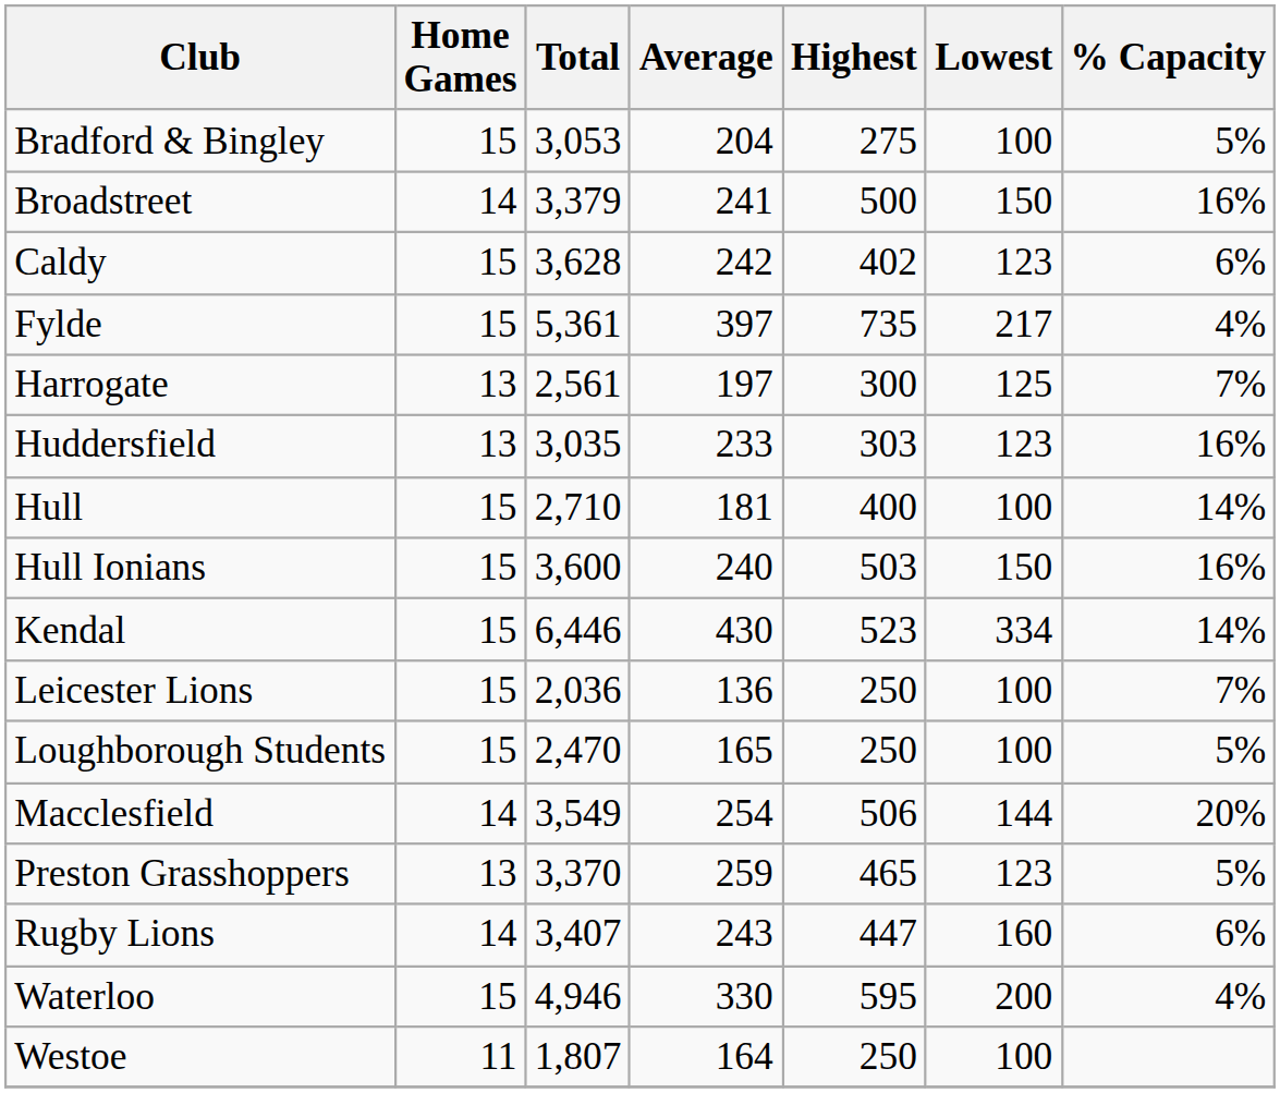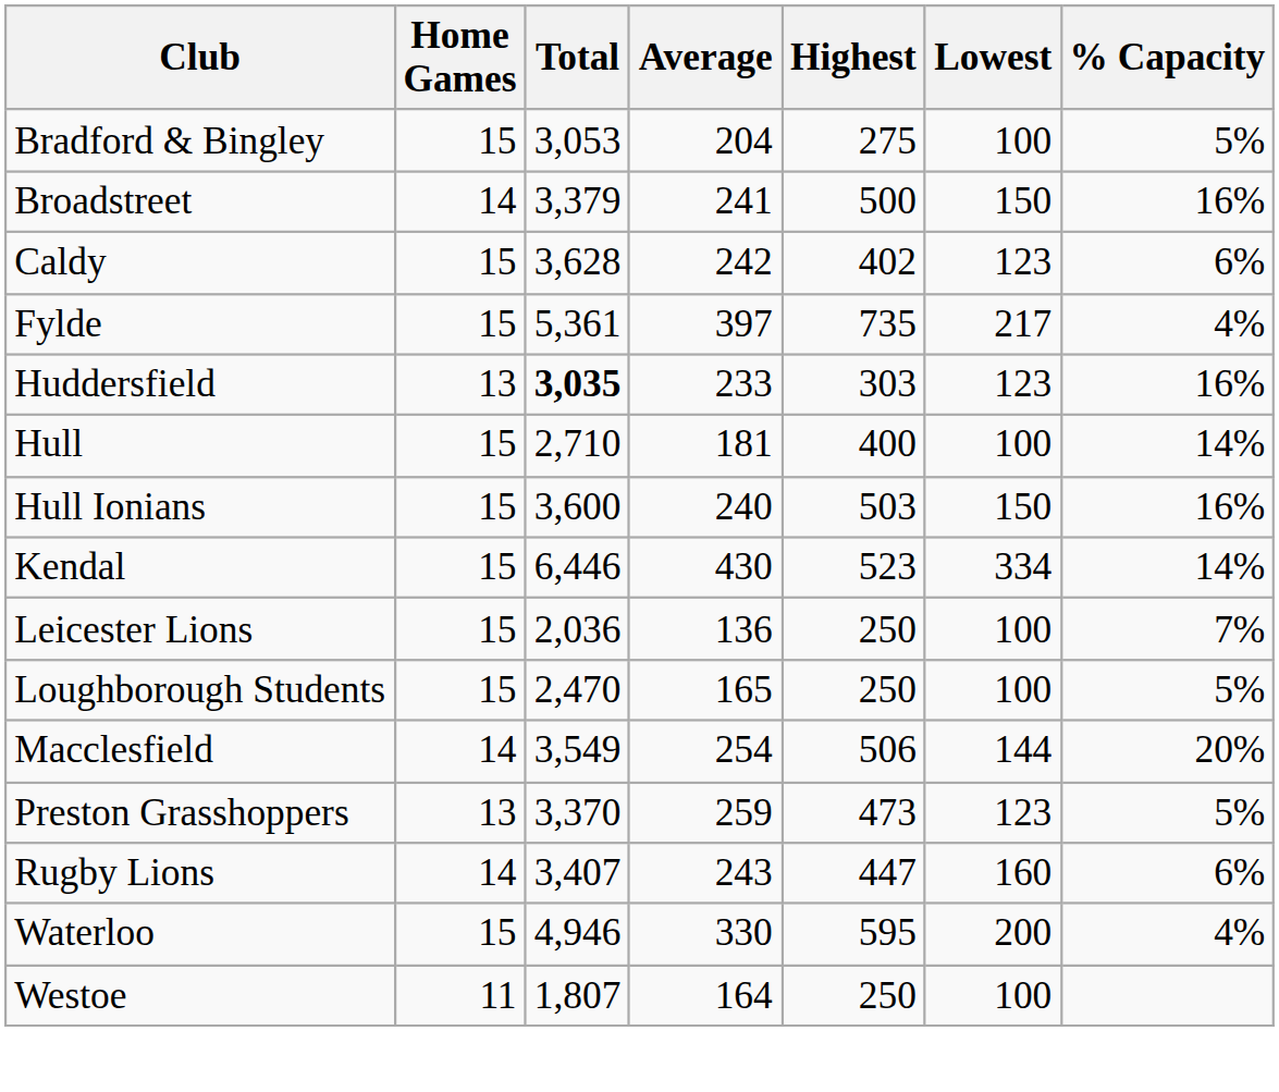 <table class="wikitable sortable" style="text-align:right">
 <tr>
 <th>Club</th>
 <th>Home<br>Games</th>
 <th>Total</th>
 <th>Average</th>
 <th>Highest</th>
 <th>Lowest</th>
 <th>% Capacity</th>
 </tr>
 <tr>
 <td style="text-align:left">Bradford & Bingley</td>
 <td>15</td>
 <td>3,053</td>
 <td>204</td>
 <td>275</td>
 <td>100</td>
 <td>5%</td>
 </tr>
 <tr>
 <td style="text-align:left">Broadstreet</td>
 <td>14</td>
 <td>3,379</td>
 <td>241</td>
 <td>500</td>
 <td>150</td>
 <td>16%</td>
 </tr>
 <tr>
 <td style="text-align:left">Caldy</td>
 <td>15</td>
 <td>3,628</td>
 <td>242</td>
 <td>402</td>
 <td>123</td>
 <td>6%</td>
 </tr>
 <tr>
 <td style="text-align:left">Fylde</td>
 <td>15</td>
 <td>5,361</td>
 <td>397</td>
 <td>735</td>
 <td>217</td>
 <td>4%</td>
 </tr>
 <tr>
-<td style="text-align:left">Harrogate</td>
-<td>13</td>
-<td>2,561</td>
-<td>197</td>
-<td>300</td>
-<td>125</td>
-<td>7%</td>
-</tr>
-<tr>
 <td style="text-align:left">Huddersfield</td>
 <td>13</td>
-<td>3,035</td>
+<td><strong>3,035</strong></td>
 <td>233</td>
 <td>303</td>
 <td>123</td>
 <td>16%</td>
 </tr>
 <tr>
 <td style="text-align:left">Hull</td>
 <td>15</td>
 <td>2,710</td>
 <td>181</td>
 <td>400</td>
 <td>100</td>
 <td>14%</td>
 </tr>
 <tr>
 <td style="text-align:left">Hull Ionians</td>
 <td>15</td>
 <td>3,600</td>
 <td>240</td>
 <td>503</td>
 <td>150</td>
 <td>16%</td>
 </tr>
 <tr>
 <td style="text-align:left">Kendal</td>
 <td>15</td>
 <td>6,446</td>
 <td>430</td>
 <td>523</td>
 <td>334</td>
 <td>14%</td>
 </tr>
 <tr>
 <td style="text-align:left">Leicester Lions</td>
 <td>15</td>
 <td>2,036</td>
 <td>136</td>
 <td>250</td>
 <td>100</td>
 <td>7%</td>
 </tr>
 <tr>
 <td style="text-align:left">Loughborough Students</td>
 <td>15</td>
 <td>2,470</td>
 <td>165</td>
 <td>250</td>
 <td>100</td>
 <td>5%</td>
 </tr>
 <tr>
 <td style="text-align:left">Macclesfield</td>
 <td>14</td>
 <td>3,549</td>
 <td>254</td>
 <td>506</td>
 <td>144</td>
 <td>20%</td>
 </tr>
 <tr>
 <td style="text-align:left">Preston Grasshoppers</td>
 <td>13</td>
 <td>3,370</td>
 <td>259</td>
-<td>465</td>
+<td>473</td>
 <td>123</td>
 <td>5%</td>
 </tr>
 <tr>
 <td style="text-align:left">Rugby Lions</td>
 <td>14</td>
 <td>3,407</td>
 <td>243</td>
 <td>447</td>
 <td>160</td>
 <td>6%</td>
 </tr>
 <tr>
 <td style="text-align:left">Waterloo</td>
 <td>15</td>
 <td>4,946</td>
 <td>330</td>
 <td>595</td>
 <td>200</td>
 <td>4%</td>
 </tr>
 <tr>
 <td style="text-align:left">Westoe</td>
 <td>11</td>
 <td>1,807</td>
 <td>164</td>
 <td>250</td>
 <td>100</td>
 <td></td>
 </tr>
 <tr>
 </tr>
 </table>
